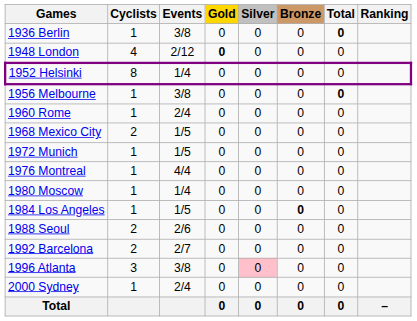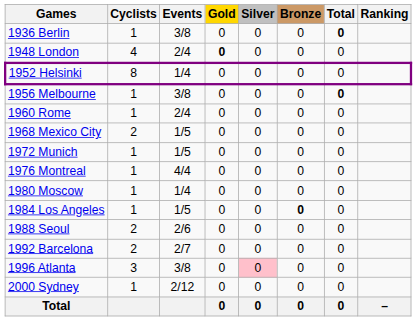 <table class="wikitable sortable" style="text-align:center">
 <tr>
 <th>Games</th>
 <th>Cyclists</th>
 <th>Events</th>
 <th style="background-color:gold;">Gold</th>
 <th style="background-color:silver;">Silver</th>
 <th style="background-color:#c96;">Bronze</th>
 <th>Total</th>
 <th>Ranking</th>
 </tr>
 <tr>
 <td align=left><a href='#'>1936 Berlin</a></td>
 <td>1</td>
 <td>3/8</td>
 <td>0</td>
 <td>0</td>
 <td>0</td>
 <td><strong>0</strong></td>
 <td></td>
 </tr>
 <tr>
 <td align=left><a href='#'>1948 London</a></td>
 <td>4</td>
-<td>2/12</td>
+<td>2/4</td>
 <td><strong>0</strong></td>
 <td>0</td>
 <td>0</td>
 <td>0</td>
 <td></td>
 </tr>
 <tr align=center style="border: 3px solid purple">
 <td align=left><a href='#'>1952 Helsinki</a></td>
 <td>8</td>
 <td>1/4</td>
 <td>0</td>
 <td>0</td>
 <td>0</td>
 <td>0</td>
 <td></td>
 </tr>
 <tr>
 <td align=left><a href='#'>1956 Melbourne</a></td>
 <td>1</td>
 <td>3/8</td>
 <td>0</td>
 <td>0</td>
 <td>0</td>
 <td><strong>0</strong></td>
 <td></td>
 </tr>
 <tr>
 <td align=left><a href='#'>1960 Rome</a></td>
 <td>1</td>
 <td>2/4</td>
 <td>0</td>
 <td>0</td>
 <td>0</td>
 <td>0</td>
 <td></td>
 </tr>
 <tr>
 <td align=left><a href='#'>1968 Mexico City</a></td>
 <td>2</td>
 <td>1/5</td>
 <td>0</td>
 <td>0</td>
 <td>0</td>
 <td>0</td>
 <td></td>
 </tr>
 <tr>
 <td align=left><a href='#'>1972 Munich</a></td>
 <td>1</td>
 <td>1/5</td>
 <td>0</td>
 <td>0</td>
 <td>0</td>
 <td>0</td>
 <td></td>
 </tr>
 <tr>
 <td align=left><a href='#'>1976 Montreal</a></td>
 <td>1</td>
 <td>4/4</td>
 <td>0</td>
 <td>0</td>
 <td>0</td>
 <td>0</td>
 <td></td>
 </tr>
 <tr>
 <td align=left><a href='#'>1980 Moscow</a></td>
 <td>1</td>
 <td>1/4</td>
 <td>0</td>
 <td>0</td>
 <td>0</td>
 <td>0</td>
 <td></td>
 </tr>
 <tr>
 <td align=left><a href='#'>1984 Los Angeles</a></td>
 <td>1</td>
 <td>1/5</td>
 <td>0</td>
 <td>0</td>
 <td><strong>0</strong></td>
 <td>0</td>
 <td></td>
 </tr>
 <tr>
 <td align=left><a href='#'>1988 Seoul</a></td>
 <td>2</td>
 <td>2/6</td>
 <td>0</td>
 <td>0</td>
 <td>0</td>
 <td>0</td>
 <td></td>
 </tr>
 <tr>
 <td align=left><a href='#'>1992 Barcelona</a></td>
 <td>2</td>
 <td>2/7</td>
 <td>0</td>
 <td>0</td>
 <td>0</td>
 <td>0</td>
 <td></td>
 </tr>
 <tr>
 <td align=left><a href='#'>1996 Atlanta</a></td>
 <td>3</td>
 <td>3/8</td>
 <td>0</td>
 <td style="background: pink;">0</td>
 <td>0</td>
 <td>0</td>
 <td></td>
 </tr>
 <tr>
 <td align=left><a href='#'>2000 Sydney</a></td>
 <td>1</td>
-<td>2/4</td>
+<td>2/12</td>
 <td>0</td>
 <td>0</td>
 <td>0</td>
 <td>0</td>
 <td></td>
 </tr>
 <tr>
 <th>Total</th>
 <th></th>
 <th></th>
 <th>0</th>
 <th>0</th>
 <th>0</th>
 <th>0</th>
 <th>–</th>
 </tr>
 </table>
